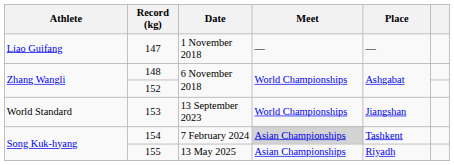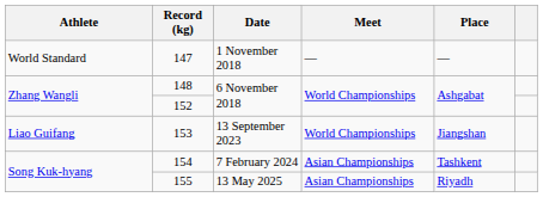 <table class="wikitable" style="font-size:90%; width: 70%;">
 <tr>
 <th width=20%>Athlete</th>
 <th width=8%>Record (kg)</th>
 <th width=12%>Date</th>
 <th width=18%>Meet</th>
 <th width=11%>Place</th>
 <th width=3%></th>
 </tr>
 <tr>
-<td> <a href='#'>Liao Guifang</a></td>
+<td>World Standard</td>
 <td align=center>147</td>
 <td>1 November 2018</td>
 <td>—</td>
 <td>—</td>
 <td></td>
 </tr>
 <tr>
 <td rowspan=2> <a href='#'>Zhang Wangli</a></td>
 <td align=center>148</td>
 <td rowspan=2>6 November 2018</td>
 <td rowspan=2><a href='#'>World Championships</a></td>
 <td rowspan=2><a href='#'>Ashgabat</a></td>
 <td></td>
 </tr>
 <tr>
 <td align=center>152</td>
 <td></td>
 </tr>
 <tr>
-<td>World Standard</td>
+<td> <a href='#'>Liao Guifang</a></td>
 <td align=center>153</td>
 <td>13 September 2023</td>
 <td><a href='#'>World Championships</a></td>
 <td><a href='#'>Jiangshan</a></td>
 <td></td>
 </tr>
 <tr>
 <td rowspan=2> <a href='#'>Song Kuk-hyang</a></td>
 <td align=center>154</td>
 <td>7 February 2024</td>
-<td style="background: lightgrey;"><a href='#'>Asian Championships</a></td>
+<td><a href='#'>Asian Championships</a></td>
 <td><a href='#'>Tashkent</a></td>
 <td></td>
 </tr>
 <tr>
 <td align=center>155</td>
 <td>13 May 2025</td>
 <td><a href='#'>Asian Championships</a></td>
 <td><a href='#'>Riyadh</a></td>
 <td></td>
 </tr>
 </table>
